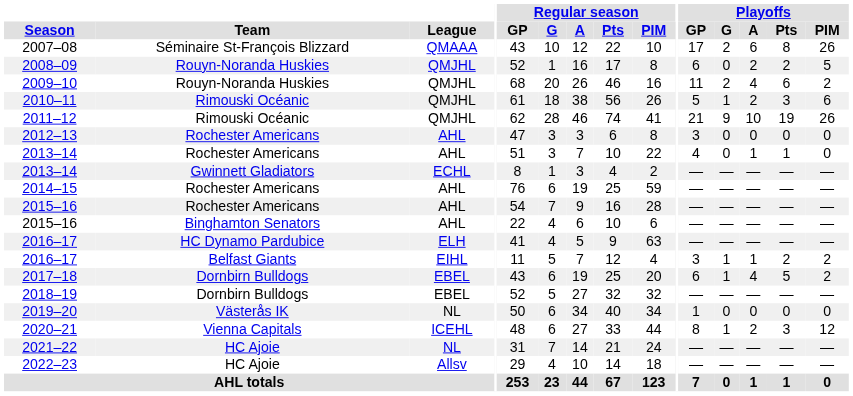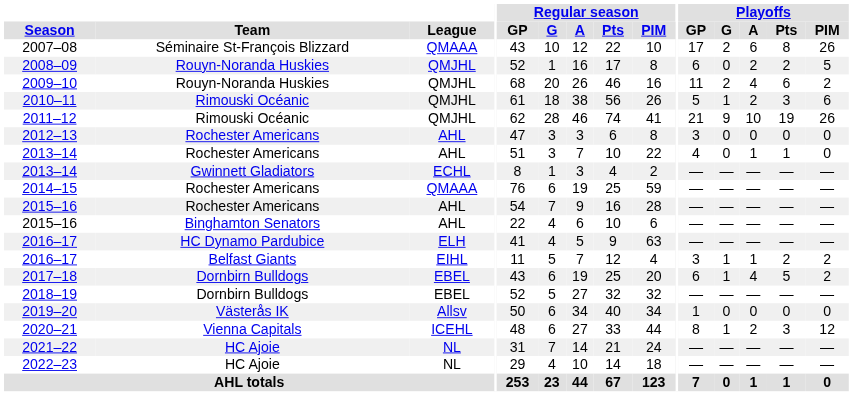 <table border="0" cellpadding="1" cellspacing="0" style="text-align:center; width:60em">
 <tr bgcolor="#e0e0e0">
 <th colspan="3" bgcolor="#ffffff"></th>
 <th rowspan="99" bgcolor="#ffffff"></th>
 <th colspan="5"><a href='#'>Regular season</a></th>
 <th rowspan="99" bgcolor="#ffffff"></th>
 <th colspan="5"><a href='#'>Playoffs</a></th>
 </tr>
 <tr bgcolor="#e0e0e0">
 <th><a href='#'>Season</a></th>
 <th>Team</th>
 <th>League</th>
 <th>GP</th>
 <th><a href='#'>G</a></th>
 <th><a href='#'>A</a></th>
 <th><a href='#'>Pts</a></th>
 <th><a href='#'>PIM</a></th>
 <th>GP</th>
 <th>G</th>
 <th>A</th>
 <th>Pts</th>
 <th>PIM</th>
 </tr>
 <tr>
 <td>2007–08</td>
 <td>Séminaire St-François Blizzard</td>
 <td><a href='#'>QMAAA</a></td>
 <td>43</td>
 <td>10</td>
 <td>12</td>
 <td>22</td>
 <td>10</td>
 <td>17</td>
 <td>2</td>
 <td>6</td>
 <td>8</td>
 <td>26</td>
 </tr>
 <tr bgcolor="#f0f0f0">
 <td><a href='#'>2008–09</a></td>
 <td><a href='#'>Rouyn-Noranda Huskies</a></td>
 <td><a href='#'>QMJHL</a></td>
 <td>52</td>
 <td>1</td>
 <td>16</td>
 <td>17</td>
 <td>8</td>
 <td>6</td>
 <td>0</td>
 <td>2</td>
 <td>2</td>
 <td>5</td>
 </tr>
 <tr>
 <td><a href='#'>2009–10</a></td>
 <td>Rouyn-Noranda Huskies</td>
 <td>QMJHL</td>
 <td>68</td>
 <td>20</td>
 <td>26</td>
 <td>46</td>
 <td>16</td>
 <td>11</td>
 <td>2</td>
 <td>4</td>
 <td>6</td>
 <td>2</td>
 </tr>
 <tr bgcolor="#f0f0f0">
 <td><a href='#'>2010–11</a></td>
 <td><a href='#'>Rimouski Océanic</a></td>
 <td>QMJHL</td>
 <td>61</td>
 <td>18</td>
 <td>38</td>
 <td>56</td>
 <td>26</td>
 <td>5</td>
 <td>1</td>
 <td>2</td>
 <td>3</td>
 <td>6</td>
 </tr>
 <tr>
 <td><a href='#'>2011–12</a></td>
 <td>Rimouski Océanic</td>
 <td>QMJHL</td>
 <td>62</td>
 <td>28</td>
 <td>46</td>
 <td>74</td>
 <td>41</td>
 <td>21</td>
 <td>9</td>
 <td>10</td>
 <td>19</td>
 <td>26</td>
 </tr>
 <tr bgcolor="#f0f0f0">
 <td><a href='#'>2012–13</a></td>
 <td><a href='#'>Rochester Americans</a></td>
 <td><a href='#'>AHL</a></td>
 <td>47</td>
 <td>3</td>
 <td>3</td>
 <td>6</td>
 <td>8</td>
 <td>3</td>
 <td>0</td>
 <td>0</td>
 <td>0</td>
 <td>0</td>
 </tr>
 <tr>
 <td><a href='#'>2013–14</a></td>
 <td>Rochester Americans</td>
 <td>AHL</td>
 <td>51</td>
 <td>3</td>
 <td>7</td>
 <td>10</td>
 <td>22</td>
 <td>4</td>
 <td>0</td>
 <td>1</td>
 <td>1</td>
 <td>0</td>
 </tr>
 <tr bgcolor="#f0f0f0">
 <td><a href='#'>2013–14</a></td>
 <td><a href='#'>Gwinnett Gladiators</a></td>
 <td><a href='#'>ECHL</a></td>
 <td>8</td>
 <td>1</td>
 <td>3</td>
 <td>4</td>
 <td>2</td>
 <td>—</td>
 <td>—</td>
 <td>—</td>
 <td>—</td>
 <td>—</td>
 </tr>
 <tr>
 <td><a href='#'>2014–15</a></td>
 <td>Rochester Americans</td>
-<td>AHL</td>
+<td><a href='#'>QMAAA</a></td>
 <td>76</td>
 <td>6</td>
 <td>19</td>
 <td>25</td>
 <td>59</td>
 <td>—</td>
 <td>—</td>
 <td>—</td>
 <td>—</td>
 <td>—</td>
 </tr>
 <tr bgcolor="#f0f0f0">
 <td><a href='#'>2015–16</a></td>
 <td>Rochester Americans</td>
 <td>AHL</td>
 <td>54</td>
 <td>7</td>
 <td>9</td>
 <td>16</td>
 <td>28</td>
 <td>—</td>
 <td>—</td>
 <td>—</td>
 <td>—</td>
 <td>—</td>
 </tr>
 <tr>
 <td>2015–16</td>
 <td><a href='#'>Binghamton Senators</a></td>
 <td>AHL</td>
 <td>22</td>
 <td>4</td>
 <td>6</td>
 <td>10</td>
 <td>6</td>
 <td>—</td>
 <td>—</td>
 <td>—</td>
 <td>—</td>
 <td>—</td>
 </tr>
 <tr bgcolor="#f0f0f0">
 <td><a href='#'>2016–17</a></td>
 <td><a href='#'>HC Dynamo Pardubice</a></td>
 <td><a href='#'>ELH</a></td>
 <td>41</td>
 <td>4</td>
 <td>5</td>
 <td>9</td>
 <td>63</td>
 <td>—</td>
 <td>—</td>
 <td>—</td>
 <td>—</td>
 <td>—</td>
 </tr>
 <tr>
 <td><a href='#'>2016–17</a></td>
 <td><a href='#'>Belfast Giants</a></td>
 <td><a href='#'>EIHL</a></td>
 <td>11</td>
 <td>5</td>
 <td>7</td>
 <td>12</td>
 <td>4</td>
 <td>3</td>
 <td>1</td>
 <td>1</td>
 <td>2</td>
 <td>2</td>
 </tr>
 <tr bgcolor="#f0f0f0">
 <td><a href='#'>2017–18</a></td>
 <td><a href='#'>Dornbirn Bulldogs</a></td>
 <td><a href='#'>EBEL</a></td>
 <td>43</td>
 <td>6</td>
 <td>19</td>
 <td>25</td>
 <td>20</td>
 <td>6</td>
 <td>1</td>
 <td>4</td>
 <td>5</td>
 <td>2</td>
 </tr>
 <tr>
 <td><a href='#'>2018–19</a></td>
 <td>Dornbirn Bulldogs</td>
 <td>EBEL</td>
 <td>52</td>
 <td>5</td>
 <td>27</td>
 <td>32</td>
 <td>32</td>
 <td>—</td>
 <td>—</td>
 <td>—</td>
 <td>—</td>
 <td>—</td>
 </tr>
 <tr bgcolor="#f0f0f0">
 <td><a href='#'>2019–20</a></td>
 <td><a href='#'>Västerås IK</a></td>
-<td>NL</td>
+<td><a href='#'>Allsv</a></td>
 <td>50</td>
 <td>6</td>
 <td>34</td>
 <td>40</td>
 <td>34</td>
 <td>1</td>
 <td>0</td>
 <td>0</td>
 <td>0</td>
 <td>0</td>
 </tr>
 <tr>
 <td><a href='#'>2020–21</a></td>
 <td><a href='#'>Vienna Capitals</a></td>
 <td><a href='#'>ICEHL</a></td>
 <td>48</td>
 <td>6</td>
 <td>27</td>
 <td>33</td>
 <td>44</td>
 <td>8</td>
 <td>1</td>
 <td>2</td>
 <td>3</td>
 <td>12</td>
 </tr>
 <tr bgcolor="#f0f0f0">
 <td><a href='#'>2021–22</a></td>
 <td><a href='#'>HC Ajoie</a></td>
 <td><a href='#'>NL</a></td>
 <td>31</td>
 <td>7</td>
 <td>14</td>
 <td>21</td>
 <td>24</td>
 <td>—</td>
 <td>—</td>
 <td>—</td>
 <td>—</td>
 <td>—</td>
 </tr>
 <tr>
 <td><a href='#'>2022–23</a></td>
 <td>HC Ajoie</td>
-<td><a href='#'>Allsv</a></td>
+<td>NL</td>
 <td>29</td>
 <td>4</td>
 <td>10</td>
 <td>14</td>
 <td>18</td>
 <td>—</td>
 <td>—</td>
 <td>—</td>
 <td>—</td>
 <td>—</td>
 </tr>
 <tr bgcolor="#e0e0e0">
 <th colspan="3">AHL totals</th>
 <th>253</th>
 <th>23</th>
 <th>44</th>
 <th>67</th>
 <th>123</th>
 <th>7</th>
 <th>0</th>
 <th>1</th>
 <th>1</th>
 <th>0</th>
 </tr>
 </table>
